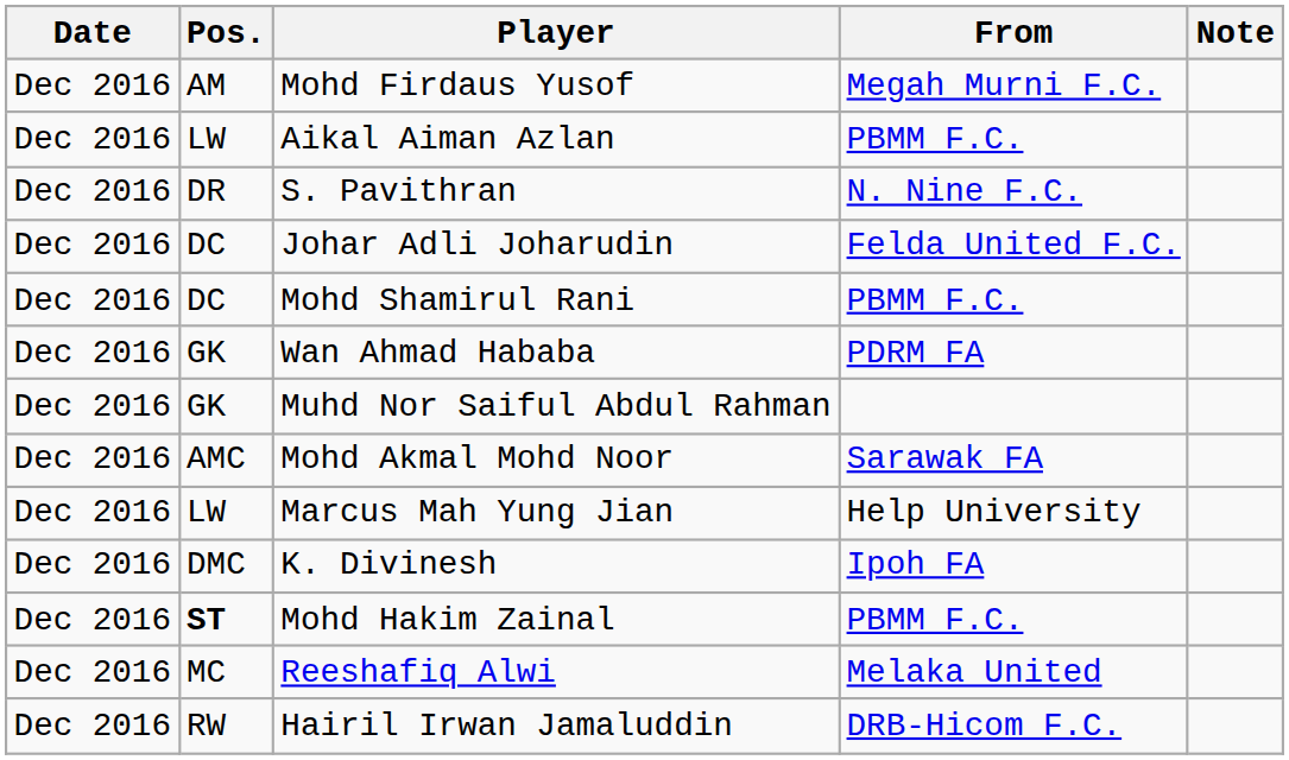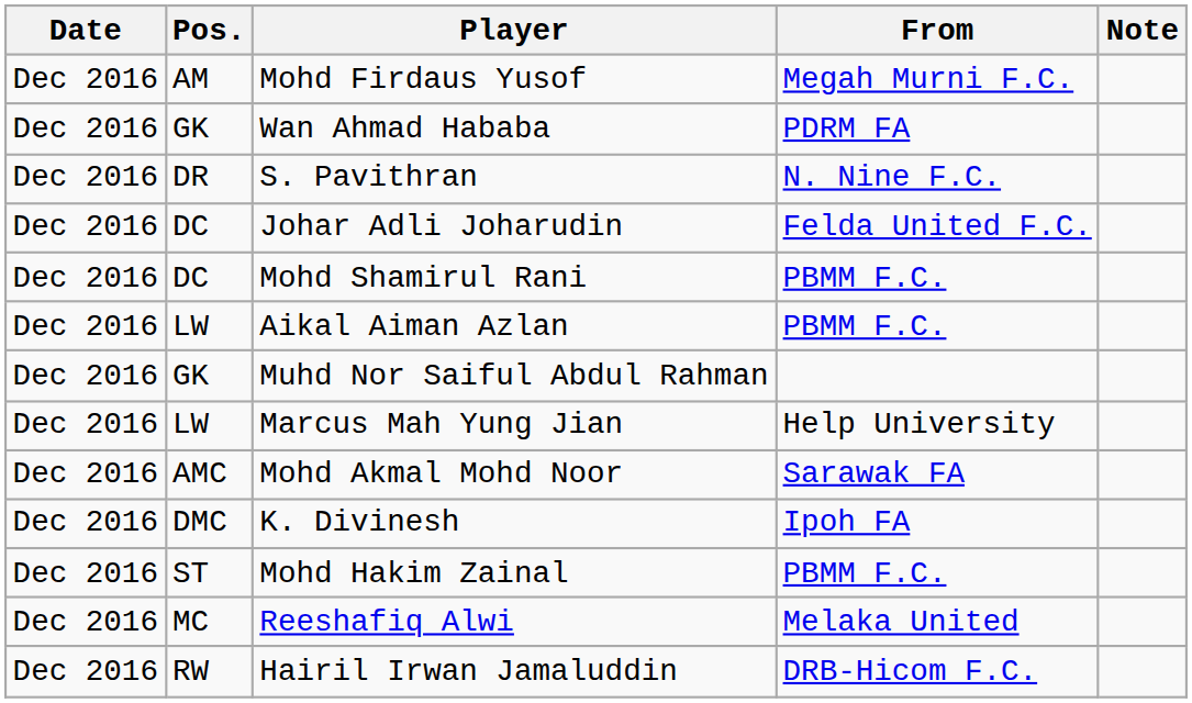 <table class="wikitable sortable">
 <tr>
 <th>Date</th>
 <th>Pos.</th>
 <th>Player</th>
 <th>From</th>
 <th>Note</th>
 </tr>
 <tr>
 <td>Dec 2016</td>
 <td>AM</td>
 <td> Mohd Firdaus Yusof</td>
 <td> <a href='#'>Megah Murni F.C.</a></td>
 <td></td>
 </tr>
 <tr>
 <td>Dec 2016</td>
-<td>LW</td>
-<td> Aikal Aiman Azlan</td>
-<td> <a href='#'>PBMM F.C.</a></td>
+<td>GK</td>
+<td> Wan Ahmad Hababa</td>
+<td> <a href='#'>PDRM FA</a></td>
 <td></td>
 </tr>
 <tr>
 <td>Dec 2016</td>
 <td>DR</td>
 <td> S. Pavithran</td>
 <td> <a href='#'>N. Nine F.C.</a></td>
 <td></td>
 </tr>
 <tr>
 <td>Dec 2016</td>
 <td>DC</td>
 <td> Johar Adli Joharudin</td>
 <td> <a href='#'>Felda United F.C.</a></td>
 <td></td>
 </tr>
 <tr>
 <td>Dec 2016</td>
 <td>DC</td>
 <td> Mohd Shamirul Rani</td>
 <td> <a href='#'>PBMM F.C.</a></td>
 <td></td>
 </tr>
 <tr>
 <td>Dec 2016</td>
-<td>GK</td>
-<td> Wan Ahmad Hababa</td>
-<td> <a href='#'>PDRM FA</a></td>
+<td>LW</td>
+<td> Aikal Aiman Azlan</td>
+<td> <a href='#'>PBMM F.C.</a></td>
 <td></td>
 </tr>
 <tr>
 <td>Dec 2016</td>
 <td>GK</td>
 <td> Muhd Nor Saiful Abdul Rahman</td>
 <td></td>
 <td></td>
 </tr>
 <tr>
 <td>Dec 2016</td>
-<td>AMC</td>
-<td> Mohd Akmal Mohd Noor</td>
-<td> <a href='#'>Sarawak FA</a></td>
+<td>LW</td>
+<td> Marcus Mah Yung Jian</td>
+<td> Help University</td>
 <td></td>
 </tr>
 <tr>
 <td>Dec 2016</td>
-<td>LW</td>
-<td> Marcus Mah Yung Jian</td>
-<td> Help University</td>
+<td>AMC</td>
+<td> Mohd Akmal Mohd Noor</td>
+<td> <a href='#'>Sarawak FA</a></td>
 <td></td>
 </tr>
 <tr>
 <td>Dec 2016</td>
 <td>DMC</td>
 <td> K. Divinesh</td>
 <td> <a href='#'>Ipoh FA</a></td>
 <td></td>
 </tr>
 <tr>
 <td>Dec 2016</td>
-<td><strong>ST</strong></td>
+<td>ST</td>
 <td> Mohd Hakim Zainal</td>
 <td> <a href='#'>PBMM F.C.</a></td>
 <td></td>
 </tr>
 <tr>
 <td>Dec 2016</td>
 <td>MC</td>
 <td> <a href='#'>Reeshafiq Alwi</a></td>
 <td> <a href='#'>Melaka United</a></td>
 <td></td>
 </tr>
 <tr>
 <td>Dec 2016</td>
 <td>RW</td>
 <td> Hairil Irwan Jamaluddin</td>
 <td> <a href='#'>DRB-Hicom F.C.</a></td>
 <td></td>
 </tr>
 </table>
